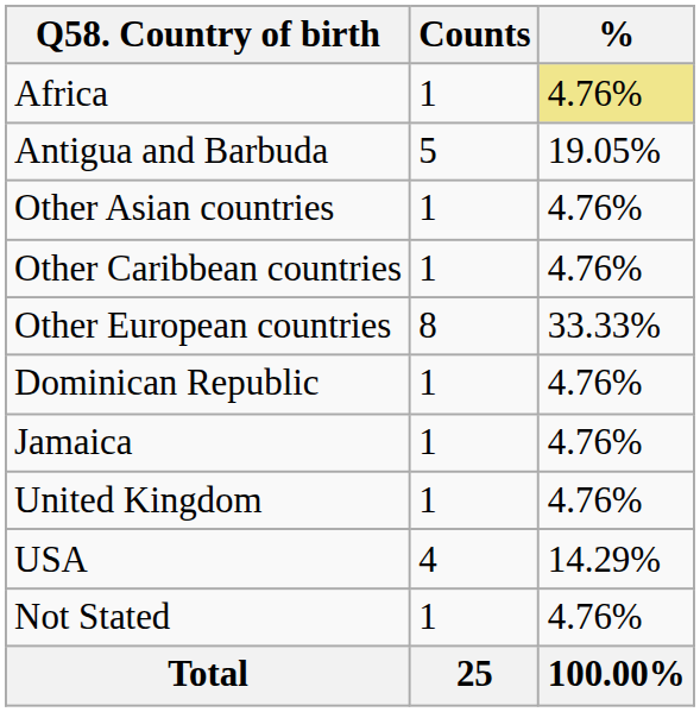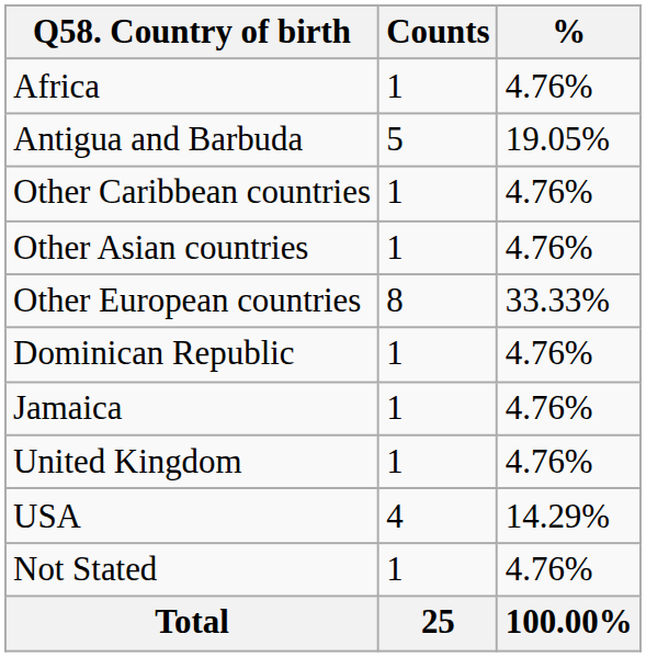 <table class="wikitable sortable">
 <tr>
 <th>Q58. Country of birth</th>
 <th>Counts</th>
 <th>%</th>
 </tr>
 <tr>
 <td>Africa</td>
 <td>1</td>
-<td style="background: khaki;">4.76%</td>
+<td>4.76%</td>
 </tr>
 <tr>
 <td>Antigua and Barbuda</td>
 <td>5</td>
 <td>19.05%</td>
 </tr>
 <tr>
-<td>Other Asian countries</td>
+<td>Other Caribbean countries</td>
 <td>1</td>
 <td>4.76%</td>
 </tr>
 <tr>
-<td>Other Caribbean countries</td>
+<td>Other Asian countries</td>
 <td>1</td>
 <td>4.76%</td>
 </tr>
 <tr>
 <td>Other European countries</td>
 <td>8</td>
 <td>33.33%</td>
 </tr>
 <tr>
 <td>Dominican Republic</td>
 <td>1</td>
 <td>4.76%</td>
 </tr>
 <tr>
 <td>Jamaica</td>
 <td>1</td>
 <td>4.76%</td>
 </tr>
 <tr>
 <td>United Kingdom</td>
 <td>1</td>
 <td>4.76%</td>
 </tr>
 <tr>
 <td>USA</td>
 <td>4</td>
 <td>14.29%</td>
 </tr>
 <tr>
 <td>Not Stated</td>
 <td>1</td>
 <td>4.76%</td>
 </tr>
 <tr>
 <th>Total</th>
 <th>25</th>
 <th>100.00%</th>
 </tr>
 </table>
